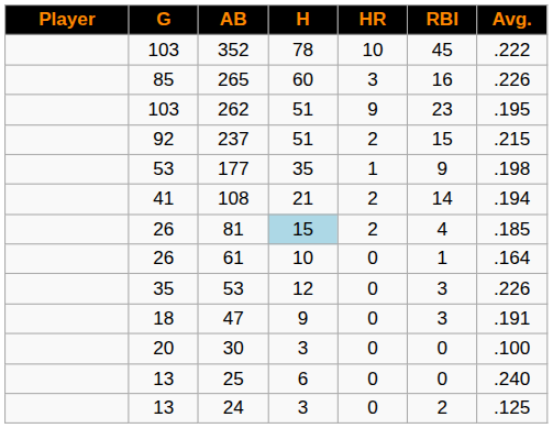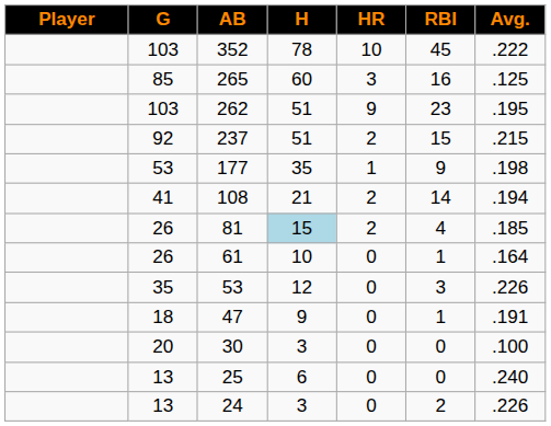 <table class="wikitable sortable">
 <tr>
 <th style="background:black;color:#FF8800;" width="16%">Player</th>
 <th style="background:black;color:#FF8800;" width="9%">G</th>
 <th style="background:black;color:#FF8800;" width="9%">AB</th>
 <th style="background:black;color:#FF8800;" width="9%">H</th>
 <th style="background:black;color:#FF8800;" width="9%">HR</th>
 <th style="background:black;color:#FF8800;" width="9%">RBI</th>
 <th style="background:black;color:#FF8800;" width="9%">Avg.</th>
 </tr>
 <tr align="center">
 <td></td>
 <td>103</td>
 <td>352</td>
 <td>78</td>
 <td>10</td>
 <td>45</td>
 <td>.222</td>
 </tr>
 <tr align="center">
 <td></td>
 <td>85</td>
 <td>265</td>
 <td>60</td>
 <td>3</td>
 <td>16</td>
-<td>.226</td>
+<td>.125</td>
 </tr>
 <tr align="center">
 <td></td>
 <td>103</td>
 <td>262</td>
 <td>51</td>
 <td>9</td>
 <td>23</td>
 <td>.195</td>
 </tr>
 <tr align="center">
 <td></td>
 <td>92</td>
 <td>237</td>
 <td>51</td>
 <td>2</td>
 <td>15</td>
 <td>.215</td>
 </tr>
 <tr align="center">
 <td></td>
 <td>53</td>
 <td>177</td>
 <td>35</td>
 <td>1</td>
 <td>9</td>
 <td>.198</td>
 </tr>
 <tr align="center">
 <td></td>
 <td>41</td>
 <td>108</td>
 <td>21</td>
 <td>2</td>
 <td>14</td>
 <td>.194</td>
 </tr>
 <tr align="center">
 <td></td>
 <td>26</td>
 <td>81</td>
 <td style="background: lightblue;">15</td>
 <td>2</td>
 <td>4</td>
 <td>.185</td>
 </tr>
 <tr align="center">
 <td></td>
 <td>26</td>
 <td>61</td>
 <td>10</td>
 <td>0</td>
 <td>1</td>
 <td>.164</td>
 </tr>
 <tr align="center">
 <td></td>
 <td>35</td>
 <td>53</td>
 <td>12</td>
 <td>0</td>
 <td>3</td>
 <td>.226</td>
 </tr>
 <tr align="center">
 <td></td>
 <td>18</td>
 <td>47</td>
 <td>9</td>
 <td>0</td>
-<td>3</td>
+<td>1</td>
 <td>.191</td>
 </tr>
 <tr align="center">
 <td></td>
 <td>20</td>
 <td>30</td>
 <td>3</td>
 <td>0</td>
 <td>0</td>
 <td>.100</td>
 </tr>
 <tr align="center">
 <td></td>
 <td>13</td>
 <td>25</td>
 <td>6</td>
 <td>0</td>
 <td>0</td>
 <td>.240</td>
 </tr>
 <tr align="center">
 <td></td>
 <td>13</td>
 <td>24</td>
 <td>3</td>
 <td>0</td>
 <td>2</td>
-<td>.125</td>
+<td>.226</td>
 </tr>
 </table>
